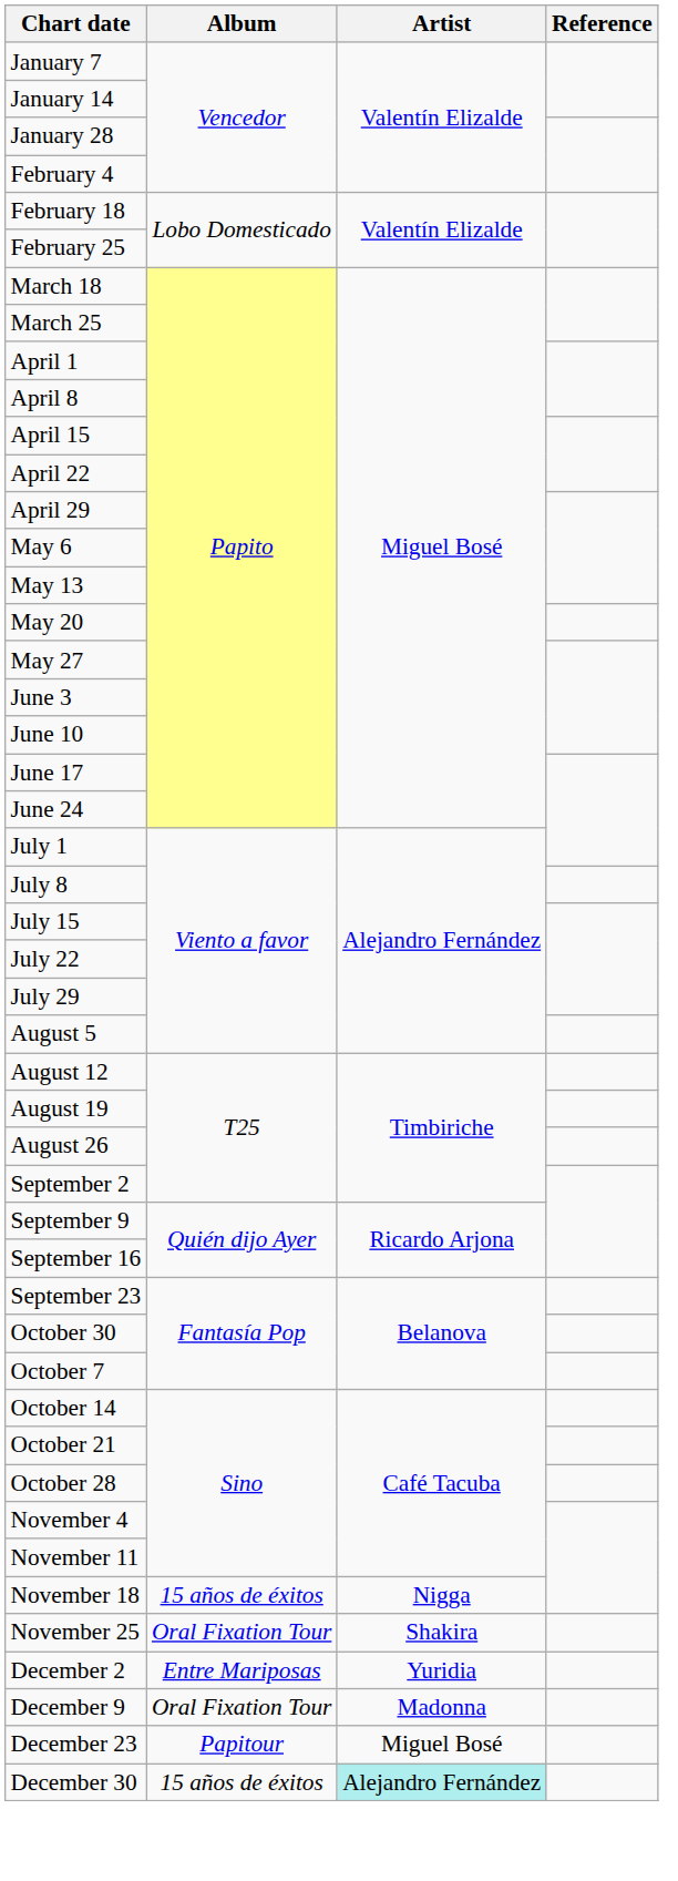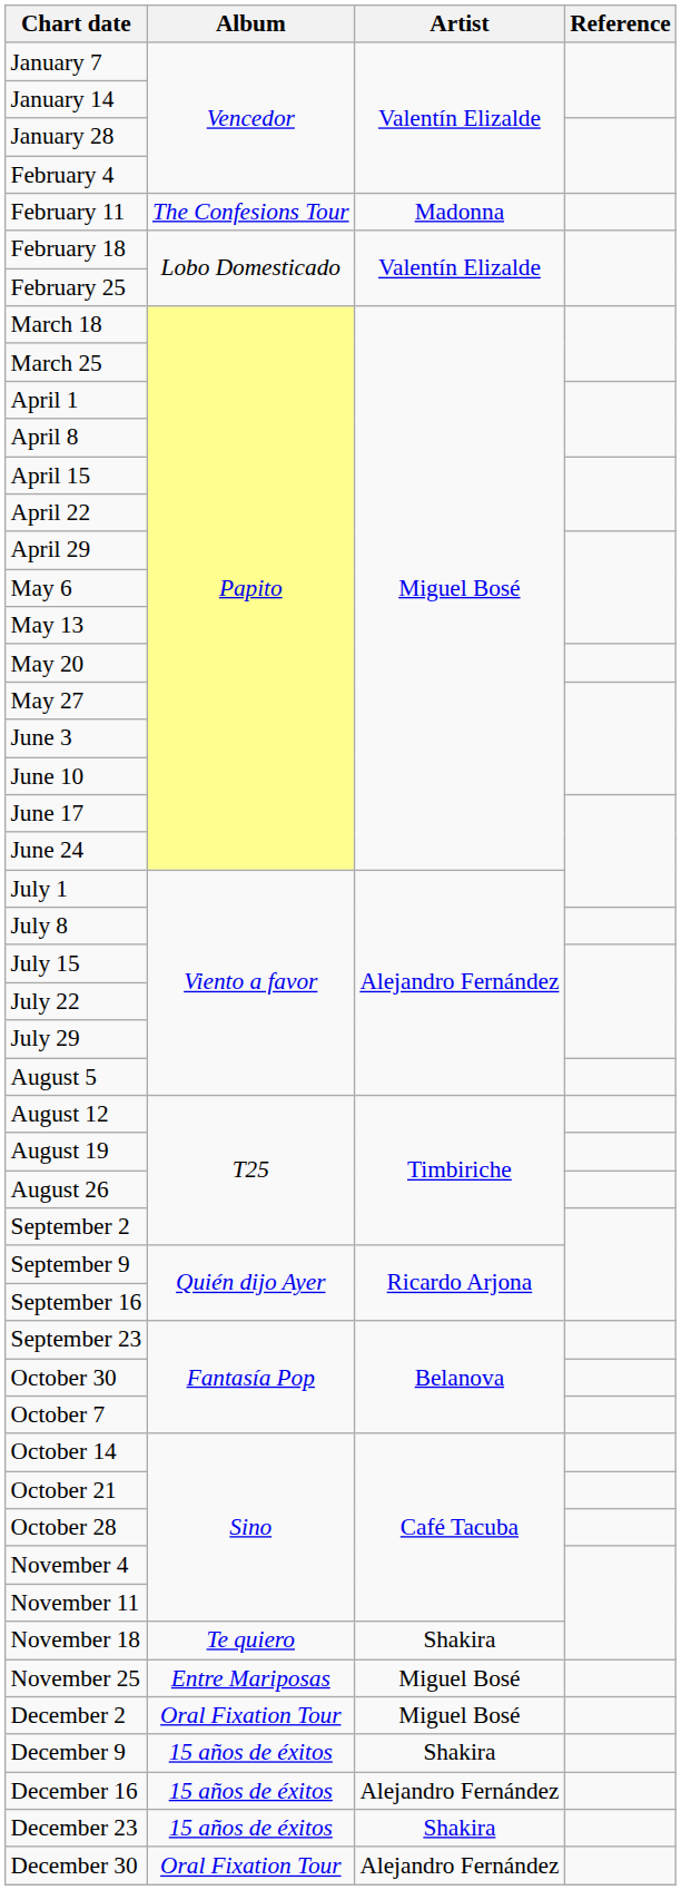 <table class="wikitable">
 <tr>
 <th>Chart date</th>
 <th>Album</th>
 <th>Artist</th>
 <th class="unsortable">Reference</th>
 </tr>
 <tr>
 <td>January 7</td>
 <td style="text-align: center;" rowspan="4"><em><a href='#'>Vencedor</a></em></td>
 <td style="text-align: center;" rowspan="4"><a href='#'>Valentín Elizalde</a></td>
 <td style="text-align: center;" rowspan="2"></td>
 </tr>
 <tr>
 <td>January 14</td>
 </tr>
 <tr>
 <td>January 28</td>
 <td style="text-align: center;" rowspan="2"></td>
 </tr>
 <tr>
 <td>February 4</td>
+</tr>
+<tr>
+<td>February 11</td>
+<td style="text-align: center;"><em><a href='#'>The Confesions Tour</a></em></td>
+<td style="text-align: center;"><a href='#'>Madonna</a></td>
+<td style="text-align: center;"></td>
 </tr>
 <tr>
 <td>February 18</td>
 <td style="text-align: center;" rowspan="2"><em>Lobo Domesticado</em></td>
 <td style="text-align: center;" rowspan="2"><a href='#'>Valentín Elizalde</a></td>
 <td style="text-align: center;" rowspan="2"></td>
 </tr>
 <tr>
 <td>February 25</td>
 </tr>
 <tr>
 <td>March 18</td>
 <td bgcolor=#FFFF90 style="text-align: center;" rowspan="15"><em><a href='#'>Papito</a></em></td>
 <td style="text-align: center;" rowspan="15"><a href='#'>Miguel Bosé</a></td>
 <td style="text-align: center;" rowspan="2"></td>
 </tr>
 <tr>
 <td>March 25</td>
 </tr>
 <tr>
 <td>April 1</td>
 <td style="text-align: center;" rowspan="2"></td>
 </tr>
 <tr>
 <td>April 8</td>
 </tr>
 <tr>
 <td>April 15</td>
 <td style="text-align: center;" rowspan="2"></td>
 </tr>
 <tr>
 <td>April 22</td>
 </tr>
 <tr>
 <td>April 29</td>
 <td style="text-align: center;" rowspan="3"></td>
 </tr>
 <tr>
 <td>May 6</td>
 </tr>
 <tr>
 <td>May 13</td>
 </tr>
 <tr>
 <td>May 20</td>
 <td style="text-align: center;"></td>
 </tr>
 <tr>
 <td>May 27</td>
 <td style="text-align: center;" rowspan="3"></td>
 </tr>
 <tr>
 <td>June 3</td>
 </tr>
 <tr>
 <td>June 10</td>
 </tr>
 <tr>
 <td>June 17</td>
 <td style="text-align: center;" rowspan="3"></td>
 </tr>
 <tr>
 <td>June 24</td>
 </tr>
 <tr>
 <td>July 1</td>
 <td style="text-align: center;" rowspan="6"><em><a href='#'>Viento a favor</a></em></td>
 <td style="text-align: center;" rowspan="6"><a href='#'>Alejandro Fernández</a></td>
 </tr>
 <tr>
 <td>July 8</td>
 <td style="text-align: center;"></td>
 </tr>
 <tr>
 <td>July 15</td>
 <td style="text-align: center;" rowspan="3"></td>
 </tr>
 <tr>
 <td>July 22</td>
 </tr>
 <tr>
 <td>July 29</td>
 </tr>
 <tr>
 <td>August 5</td>
 <td style="text-align: center;"></td>
 </tr>
 <tr>
 <td>August 12</td>
 <td style="text-align: center;" rowspan="4"><em>T25</em></td>
 <td style="text-align: center;" rowspan="4"><a href='#'>Timbiriche</a></td>
 <td style="text-align: center;"></td>
 </tr>
 <tr>
 <td>August 19</td>
 <td style="text-align: center;"></td>
 </tr>
 <tr>
 <td>August 26</td>
 <td style="text-align: center;"></td>
 </tr>
 <tr>
 <td>September 2</td>
 <td style="text-align: center;" rowspan="3"></td>
 </tr>
 <tr>
 <td>September 9</td>
 <td style="text-align: center;" rowspan="2"><em><a href='#'>Quién dijo Ayer</a></em></td>
 <td style="text-align: center;" rowspan="2"><a href='#'>Ricardo Arjona</a></td>
 </tr>
 <tr>
 <td>September 16</td>
 </tr>
 <tr>
 <td>September 23</td>
 <td style="text-align: center;" rowspan="3"><em><a href='#'>Fantasía Pop</a></em></td>
 <td style="text-align: center;" rowspan="3"><a href='#'>Belanova</a></td>
 <td style="text-align: center;"></td>
 </tr>
 <tr>
 <td>October 30</td>
 <td style="text-align: center;"></td>
 </tr>
 <tr>
 <td>October 7</td>
 <td style="text-align: center;"></td>
 </tr>
 <tr>
 <td>October 14</td>
 <td style="text-align: center;" rowspan="5"><em><a href='#'>Sino</a></em></td>
 <td style="text-align: center;" rowspan="5"><a href='#'>Café Tacuba</a></td>
 <td style="text-align: center;"></td>
 </tr>
 <tr>
 <td>October 21</td>
 <td style="text-align: center;"></td>
 </tr>
 <tr>
 <td>October 28</td>
 <td style="text-align: center;"></td>
 </tr>
 <tr>
 <td>November 4</td>
 <td style="text-align: center;" rowspan="3"></td>
 </tr>
 <tr>
 <td>November 11</td>
 </tr>
 <tr>
 <td>November 18</td>
-<td style="text-align: center;"><em><a href='#'>15 años de éxitos</a></em></td>
-<td style="text-align: center;"><a href='#'>Nigga</a></td>
+<td style="text-align: center;"><em><a href='#'>Te quiero</a></em></td>
+<td style="text-align: center;">Shakira</td>
 </tr>
 <tr>
 <td>November 25</td>
+<td style="text-align: center;"><em><a href='#'>Entre Mariposas</a></em></td>
+<td style="text-align: center;">Miguel Bosé</td>
+<td style="text-align: center;"></td>
+</tr>
+<tr>
+<td>December 2</td>
 <td style="text-align: center;"><em><a href='#'>Oral Fixation Tour</a></em></td>
+<td style="text-align: center;">Miguel Bosé</td>
+<td style="text-align: center;"></td>
+</tr>
+<tr>
+<td>December 9</td>
+<td style="text-align: center;"><em><a href='#'>15 años de éxitos</a></em></td>
+<td style="text-align: center;">Shakira</td>
+<td style="text-align: center;"></td>
+</tr>
+<tr>
+<td>December 16</td>
+<td style="text-align: center;"><em><a href='#'>15 años de éxitos</a></em></td>
+<td style="text-align: center;">Alejandro Fernández</td>
+<td style="text-align: center;"></td>
+</tr>
+<tr>
+<td>December 23</td>
+<td style="text-align: center;"><em><a href='#'>15 años de éxitos</a></em></td>
 <td style="text-align: center;"><a href='#'>Shakira</a></td>
 <td style="text-align: center;"></td>
 </tr>
 <tr>
-<td>December 2</td>
-<td style="text-align: center;"><em><a href='#'>Entre Mariposas</a></em></td>
-<td style="text-align: center;"><a href='#'>Yuridia</a></td>
-<td style="text-align: center;"></td>
-</tr>
-<tr>
-<td>December 9</td>
-<td style="text-align: center;"><em>Oral Fixation Tour</em></td>
-<td style="text-align: center;"><a href='#'>Madonna</a></td>
-<td style="text-align: center;"></td>
-</tr>
-<tr>
-<td>December 23</td>
-<td style="text-align: center;"><em><a href='#'>Papitour</a></em></td>
-<td style="text-align: center;">Miguel Bosé</td>
-<td style="text-align: center;"></td>
-</tr>
-<tr>
 <td>December 30</td>
-<td style="text-align: center;"><em>15 años de éxitos</em></td>
-<td style="background: paleturquoise; text-align: center;">Alejandro Fernández</td>
+<td style="text-align: center;"><em><a href='#'>Oral Fixation Tour</a></em></td>
+<td style="text-align: center;">Alejandro Fernández</td>
 <td style="text-align: center;"></td>
 </tr>
 <tr>
 </tr>
 </table>
